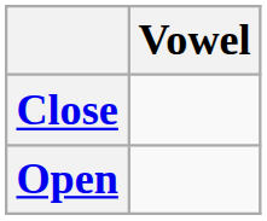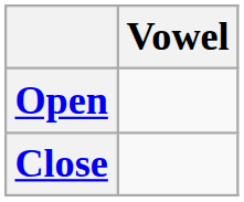 <table class="wikitable" style="text-align:center">
 <tr>
 <th></th>
 <th>Vowel</th>
 </tr>
 <tr>
+<th><a href='#'>Open</a></th>
+<td></td>
+</tr>
+<tr>
 <th><a href='#'>Close</a></th>
 <td></td>
 </tr>
-<tr>
-<th><a href='#'>Open</a></th>
-<td></td>
-</tr>
 </table>
